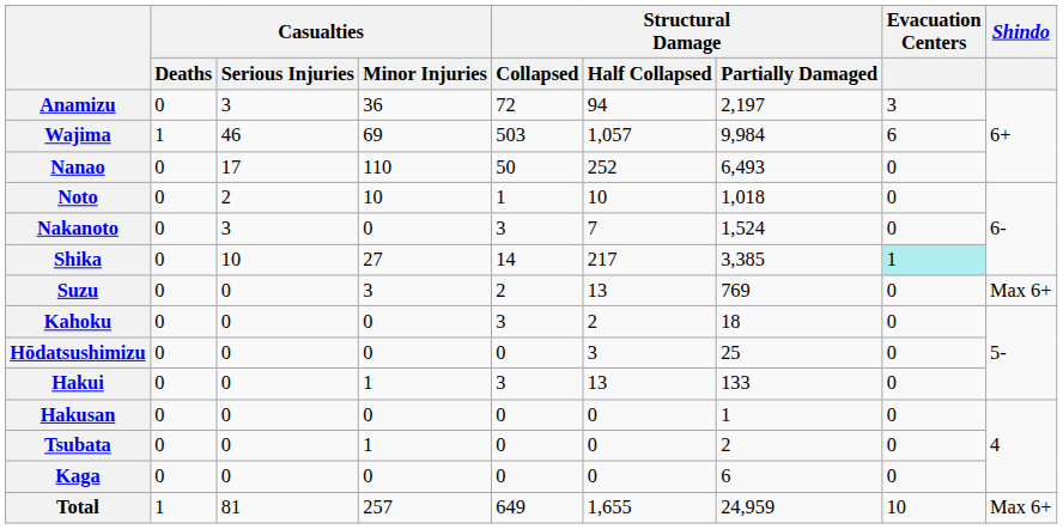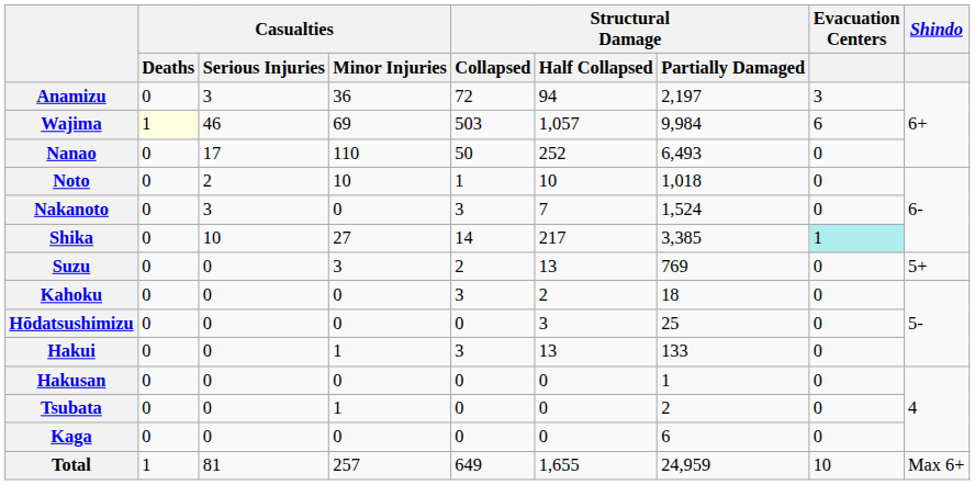 <table class="wikitable">
 <tr>
 <th rowspan="2"></th>
 <th colspan="3">Casualties</th>
 <th colspan="3">Structural<br>Damage</th>
 <th>Evacuation<br>Centers</th>
 <th><em><a href='#'>Shindo</a></em></th>
 </tr>
 <tr>
 <th>Deaths</th>
 <th>Serious Injuries</th>
 <th>Minor Injuries</th>
 <th>Collapsed</th>
 <th>Half Collapsed</th>
 <th>Partially Damaged</th>
 <th></th>
 <th></th>
 </tr>
 <tr>
 <th><a href='#'>Anamizu</a></th>
 <td>0</td>
 <td>3</td>
 <td>36</td>
 <td>72</td>
 <td>94</td>
 <td>2,197</td>
 <td>3</td>
 <td rowspan="3">6+</td>
 </tr>
 <tr>
 <th><a href='#'>Wajima</a></th>
-<td>1</td>
+<td style="background: lightyellow;">1</td>
 <td>46</td>
 <td>69</td>
 <td>503</td>
 <td>1,057</td>
 <td>9,984</td>
 <td>6</td>
 </tr>
 <tr>
 <th><a href='#'>Nanao</a></th>
 <td>0</td>
 <td>17</td>
 <td>110</td>
 <td>50</td>
 <td>252</td>
 <td>6,493</td>
 <td>0</td>
 </tr>
 <tr>
 <th><a href='#'>Noto</a></th>
 <td>0</td>
 <td>2</td>
 <td>10</td>
 <td>1</td>
 <td>10</td>
 <td>1,018</td>
 <td>0</td>
 <td rowspan="3">6-</td>
 </tr>
 <tr>
 <th><a href='#'>Nakanoto</a></th>
 <td>0</td>
 <td>3</td>
 <td>0</td>
 <td>3</td>
 <td>7</td>
 <td>1,524</td>
 <td>0</td>
 </tr>
 <tr>
 <th><a href='#'>Shika</a></th>
 <td>0</td>
 <td>10</td>
 <td>27</td>
 <td>14</td>
 <td>217</td>
 <td>3,385</td>
 <td style="background: paleturquoise;">1</td>
 </tr>
 <tr>
 <th><a href='#'>Suzu</a></th>
 <td>0</td>
 <td>0</td>
 <td>3</td>
 <td>2</td>
 <td>13</td>
 <td>769</td>
 <td>0</td>
-<td>Max 6+</td>
+<td>5+</td>
 </tr>
 <tr>
 <th><a href='#'>Kahoku</a></th>
 <td>0</td>
 <td>0</td>
 <td>0</td>
 <td>3</td>
 <td>2</td>
 <td>18</td>
 <td>0</td>
 <td rowspan="3">5-</td>
 </tr>
 <tr>
 <th><a href='#'>Hōdatsushimizu</a></th>
 <td>0</td>
 <td>0</td>
 <td>0</td>
 <td>0</td>
 <td>3</td>
 <td>25</td>
 <td>0</td>
 </tr>
 <tr>
 <th><a href='#'>Hakui</a></th>
 <td>0</td>
 <td>0</td>
 <td>1</td>
 <td>3</td>
 <td>13</td>
 <td>133</td>
 <td>0</td>
 </tr>
 <tr>
 <th><a href='#'>Hakusan</a></th>
 <td>0</td>
 <td>0</td>
 <td>0</td>
 <td>0</td>
 <td>0</td>
 <td>1</td>
 <td>0</td>
 <td rowspan="3">4</td>
 </tr>
 <tr>
 <th><a href='#'>Tsubata</a></th>
 <td>0</td>
 <td>0</td>
 <td>1</td>
 <td>0</td>
 <td>0</td>
 <td>2</td>
 <td>0</td>
 </tr>
 <tr>
 <th><a href='#'>Kaga</a></th>
 <td>0</td>
 <td>0</td>
 <td>0</td>
 <td>0</td>
 <td>0</td>
 <td>6</td>
 <td>0</td>
 </tr>
 <tr>
 <th>Total</th>
 <td>1</td>
 <td>81</td>
 <td>257</td>
 <td>649</td>
 <td>1,655</td>
 <td>24,959</td>
 <td>10</td>
 <td>Max 6+</td>
 </tr>
 </table>
